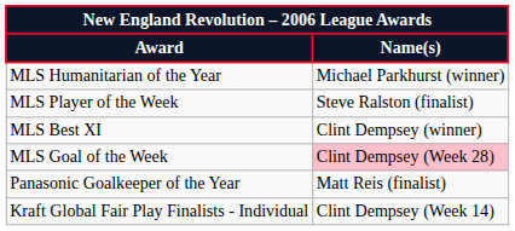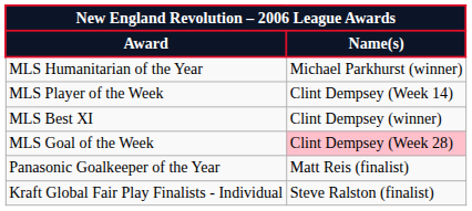 <table class="wikitable">
 <tr>
 <th colspan="2" style="background:#0c1527; color:#fff; border:2px solid #e20e2a; text-align: center; font-weight:bold;">New England Revolution – 2006 League Awards</th>
 </tr>
 <tr>
 <th style="background:#0c1527; color:#fff; border:2px solid #e20e2a;" scope="col">Award</th>
 <th style="background:#0c1527; color:#fff; border:2px solid #e20e2a;" scope="col">Name(s)</th>
 </tr>
 <tr>
 <td>MLS Humanitarian of the Year</td>
 <td>Michael Parkhurst (winner)</td>
 </tr>
 <tr>
 <td>MLS Player of the Week</td>
-<td>Steve Ralston (finalist)</td>
+<td>Clint Dempsey (Week 14)</td>
 </tr>
 <tr>
 <td>MLS Best XI</td>
 <td>Clint Dempsey (winner)</td>
 </tr>
 <tr>
 <td>MLS Goal of the Week</td>
 <td style="background: pink;">Clint Dempsey (Week 28)</td>
 </tr>
 <tr>
 <td>Panasonic Goalkeeper of the Year</td>
 <td>Matt Reis (finalist)</td>
 </tr>
 <tr>
 <td>Kraft Global Fair Play Finalists - Individual</td>
-<td>Clint Dempsey (Week 14)</td>
+<td>Steve Ralston (finalist)</td>
 </tr>
 </table>
